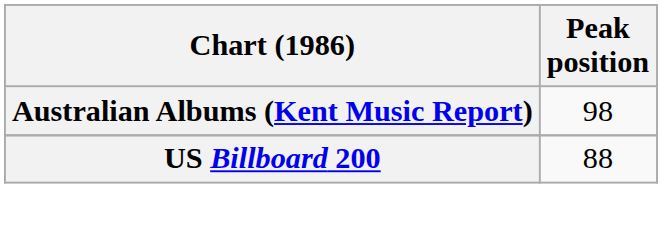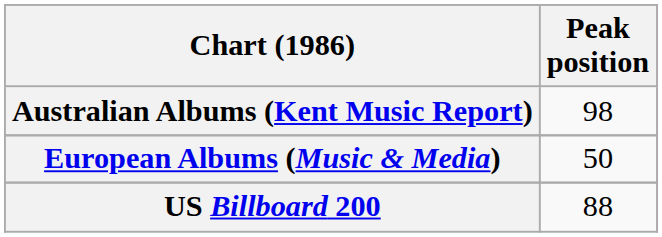 <table class="wikitable sortable plainrowheaders" style="text-align:center">
 <tr>
 <th scope="col">Chart (1986)</th>
 <th scope="col">Peak<br>position</th>
 </tr>
 <tr>
 <th scope="row">Australian Albums (<a href='#'>Kent Music Report</a>)</th>
 <td>98</td>
 </tr>
 <tr>
 </tr>
 <tr>
+<th scope="row"><a href='#'>European Albums</a> (<em><a href='#'>Music & Media</a></em>)</th>
+<td>50</td>
+</tr>
+<tr>
 </tr>
 <tr>
 </tr>
 <tr>
 </tr>
 <tr>
 <th scope="row">US <a href='#'><em>Billboard</em> 200</a></th>
 <td>88</td>
 </tr>
 </table>
